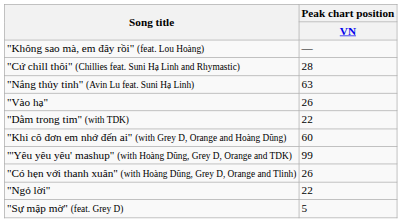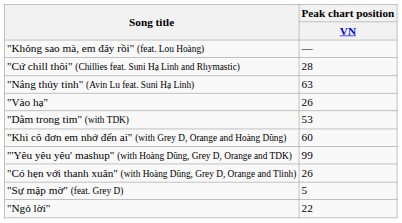 <table class="wikitable">
 <tr>
 <th rowspan="2">Song title</th>
 <th>Peak chart position</th>
 </tr>
 <tr>
 <th><a href='#'>VN</a></th>
 </tr>
 <tr>
 <td>"Không sao mà, em đây rồi" <small>(feat. Lou Hoàng)</small></td>
 <td>—</td>
 </tr>
 <tr>
 <td>"Cứ chill thôi" <small>(Chillies feat. Suni Hạ Linh and Rhymastic)</small></td>
 <td>28</td>
 </tr>
 <tr>
 <td>"Nắng thủy tinh" <small>(Avin Lu feat. Suni Hạ Linh)</small></td>
 <td>63</td>
 </tr>
 <tr>
 <td>"Vào hạ"</td>
 <td>26</td>
 </tr>
 <tr>
 <td>"Dằm trong tim" <small>(with TDK)</small></td>
-<td>22</td>
+<td>53</td>
 </tr>
 <tr>
 <td>"Khi cô đơn em nhớ đến ai" <small>(with Grey D, Orange and Hoàng Dũng)</small></td>
 <td>60</td>
 </tr>
 <tr>
 <td>"'Yêu yêu yêu' mashup" <small>(with Hoàng Dũng, Grey D, Orange and TDK)</small></td>
 <td>99</td>
 </tr>
 <tr>
 <td>"Có hẹn với thanh xuân" <small>(with Hoàng Dũng, Grey D, Orange and Tlinh)</small></td>
 <td>26</td>
 </tr>
 <tr>
+<td>"Sự mập mờ" <small>(feat. Grey D)</small></td>
+<td>5</td>
+</tr>
+<tr>
 <td>"Ngỏ lời"</td>
 <td>22</td>
 </tr>
-<tr>
-<td>"Sự mập mờ" <small>(feat. Grey D)</small></td>
-<td>5</td>
-</tr>
 </table>
